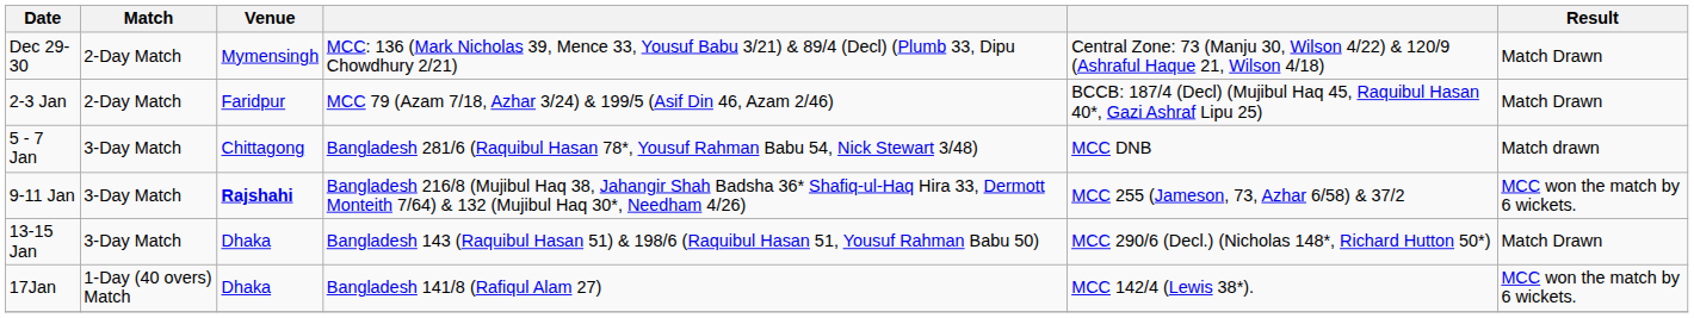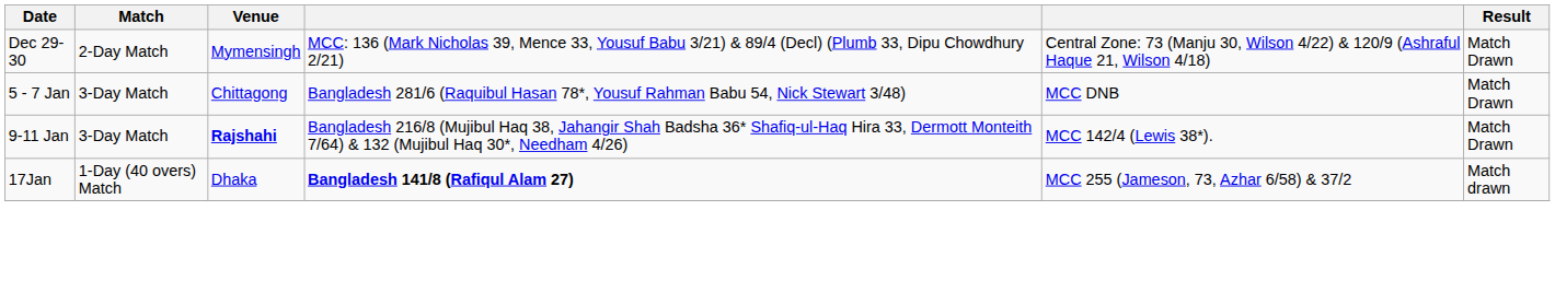 <table class="wikitable">
 <tr>
 <th>Date</th>
 <th>Match</th>
 <th>Venue</th>
 <th></th>
 <th></th>
 <th>Result</th>
 </tr>
 <tr>
 <td>Dec 29-30</td>
 <td>2-Day Match</td>
 <td><a href='#'>Mymensingh</a></td>
 <td><a href='#'>MCC</a>: 136 (<a href='#'>Mark Nicholas</a> 39, Mence 33, <a href='#'>Yousuf Babu</a> 3/21) & 89/4 (Decl) (<a href='#'>Plumb</a> 33, Dipu Chowdhury 2/21)</td>
 <td>Central Zone: 73 (Manju 30, <a href='#'>Wilson</a> 4/22) & 120/9 (<a href='#'>Ashraful Haque</a> 21, <a href='#'>Wilson</a> 4/18)</td>
 <td>Match Drawn</td>
 </tr>
 <tr>
-<td>2-3 Jan</td>
-<td>2-Day Match</td>
-<td><a href='#'>Faridpur</a></td>
-<td><a href='#'>MCC</a> 79 (Azam 7/18, <a href='#'>Azhar</a> 3/24) & 199/5 (<a href='#'>Asif Din</a> 46, Azam 2/46)</td>
-<td>BCCB: 187/4 (Decl) (Mujibul Haq 45, <a href='#'>Raquibul Hasan</a> 40*, <a href='#'>Gazi Ashraf</a> Lipu 25)</td>
-<td>Match Drawn</td>
-</tr>
-<tr>
 <td>5 - 7 Jan</td>
 <td>3-Day Match</td>
 <td><a href='#'>Chittagong</a></td>
 <td><a href='#'>Bangladesh</a> 281/6 (<a href='#'>Raquibul Hasan</a> 78*, <a href='#'>Yousuf Rahman</a> Babu 54, <a href='#'>Nick Stewart</a> 3/48)</td>
 <td><a href='#'>MCC</a> DNB</td>
-<td>Match drawn</td>
+<td>Match Drawn</td>
 </tr>
 <tr>
 <td>9-11 Jan</td>
 <td>3-Day Match</td>
 <td><strong><a href='#'>Rajshahi</a></strong></td>
 <td><a href='#'>Bangladesh</a> 216/8 (Mujibul Haq 38, <a href='#'>Jahangir Shah</a> Badsha 36* <a href='#'>Shafiq-ul-Haq</a> Hira 33, <a href='#'>Dermott Monteith</a> 7/64) & 132 (Mujibul Haq 30*, <a href='#'>Needham</a> 4/26)</td>
-<td><a href='#'>MCC</a> 255 (<a href='#'>Jameson</a>, 73, <a href='#'>Azhar</a> 6/58) & 37/2</td>
-<td><a href='#'>MCC</a> won the match by 6 wickets.</td>
-</tr>
-<tr>
-<td>13-15 Jan</td>
-<td>3-Day Match</td>
-<td><a href='#'>Dhaka</a></td>
-<td><a href='#'>Bangladesh</a> 143 (<a href='#'>Raquibul Hasan</a> 51) & 198/6 (<a href='#'>Raquibul Hasan</a> 51, <a href='#'>Yousuf Rahman</a> Babu 50)</td>
-<td><a href='#'>MCC</a> 290/6 (Decl.) (Nicholas 148*, <a href='#'>Richard Hutton</a> 50*)</td>
+<td><a href='#'>MCC</a> 142/4 (<a href='#'>Lewis</a> 38*).</td>
 <td>Match Drawn</td>
 </tr>
 <tr>
 <td>17Jan</td>
 <td>1-Day (40 overs) Match</td>
 <td><a href='#'>Dhaka</a></td>
-<td><a href='#'>Bangladesh</a> 141/8  (<a href='#'>Rafiqul Alam</a> 27)</td>
-<td><a href='#'>MCC</a> 142/4 (<a href='#'>Lewis</a> 38*).</td>
-<td><a href='#'>MCC</a> won the match by 6 wickets.</td>
+<td><strong><a href='#'>Bangladesh</a> 141/8  (<a href='#'>Rafiqul Alam</a> 27)</strong></td>
+<td><a href='#'>MCC</a> 255 (<a href='#'>Jameson</a>, 73, <a href='#'>Azhar</a> 6/58) & 37/2</td>
+<td>Match drawn</td>
 </tr>
 <tr>
 </tr>
 </table>
